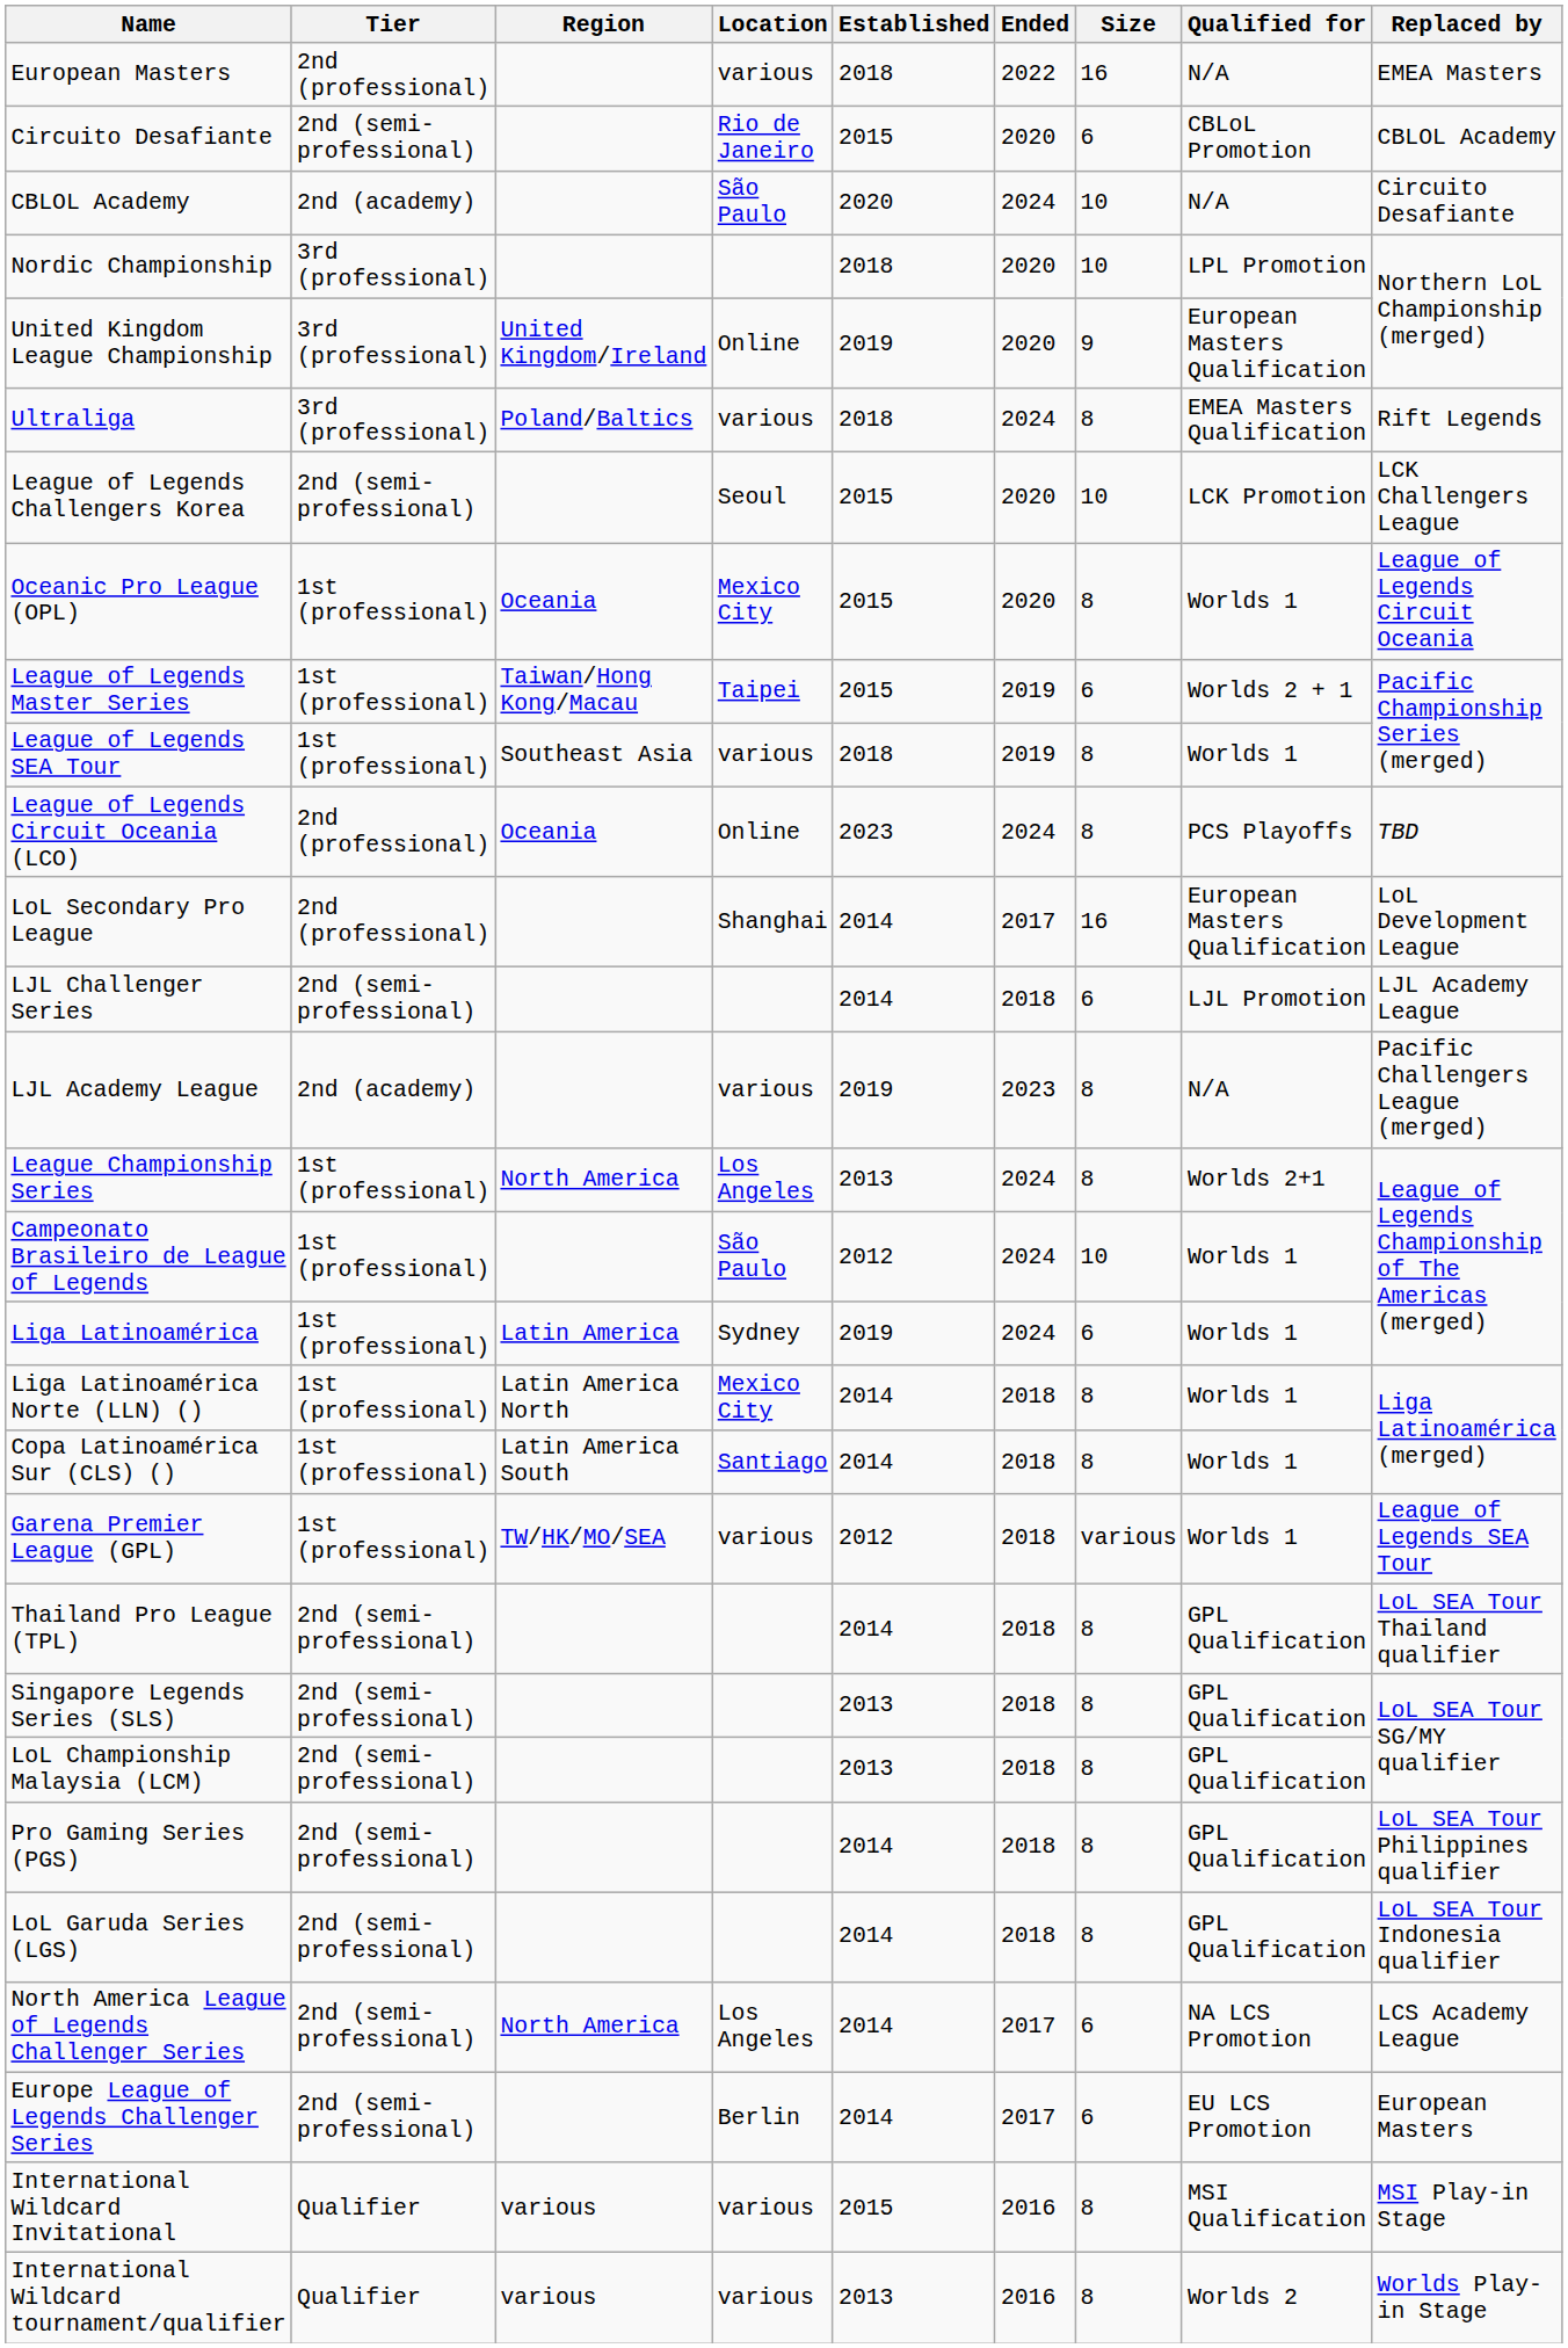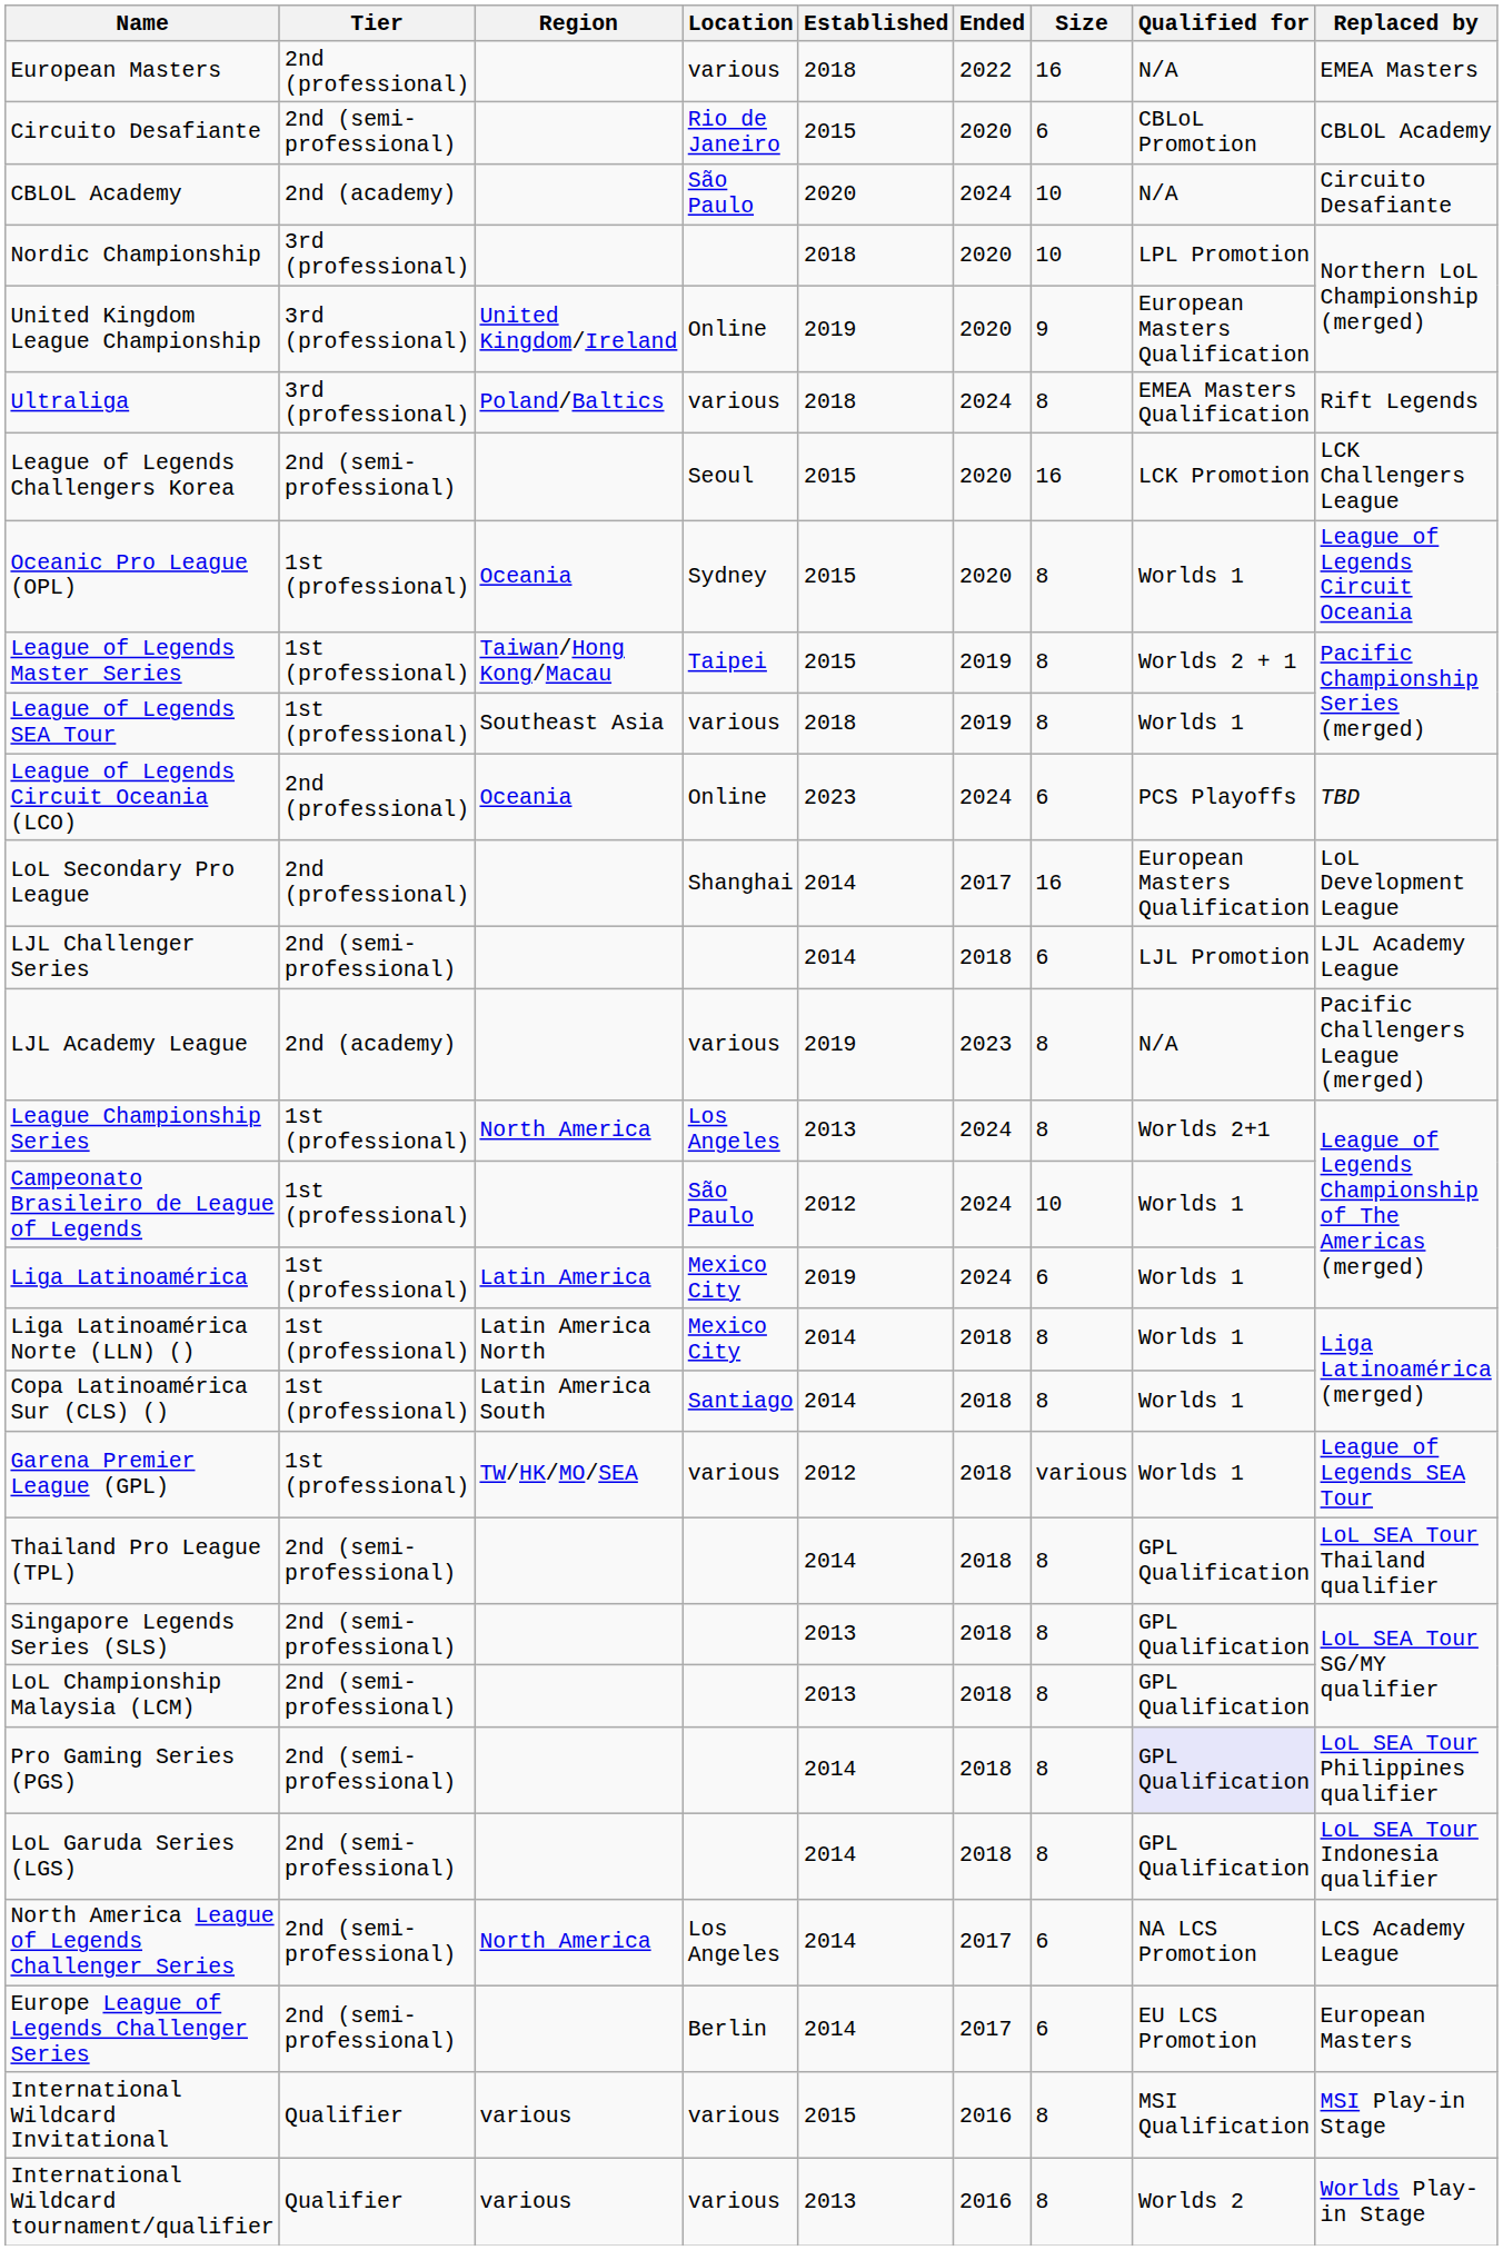 <table class="wikitable plainrowheaders sortable">
 <tr>
 <th>Name</th>
 <th>Tier</th>
 <th>Region</th>
 <th>Location</th>
 <th>Established</th>
 <th>Ended</th>
 <th>Size</th>
 <th>Qualified for</th>
 <th>Replaced by</th>
 </tr>
 <tr>
 <td>European Masters</td>
 <td>2nd (professional)</td>
 <td></td>
 <td>various</td>
 <td>2018</td>
 <td>2022</td>
 <td>16</td>
 <td>N/A</td>
 <td>EMEA Masters</td>
 </tr>
 <tr>
 <td>Circuito Desafiante</td>
 <td>2nd (semi-professional)</td>
 <td></td>
 <td><a href='#'>Rio de Janeiro</a></td>
 <td>2015</td>
 <td>2020</td>
 <td>6</td>
 <td>CBLoL Promotion</td>
 <td>CBLOL Academy</td>
 </tr>
 <tr>
 <td>CBLOL Academy</td>
 <td>2nd (academy)</td>
 <td></td>
 <td><a href='#'>São Paulo</a></td>
 <td>2020</td>
 <td>2024</td>
 <td>10</td>
 <td>N/A</td>
 <td>Circuito Desafiante</td>
 </tr>
 <tr>
 <td scope="row">Nordic Championship</td>
 <td>3rd (professional)</td>
 <td></td>
 <td></td>
 <td>2018</td>
 <td>2020</td>
 <td>10</td>
 <td>LPL Promotion</td>
 <td rowspan="2">Northern LoL Championship (merged)</td>
 </tr>
 <tr>
 <td scope="row">United Kingdom League Championship</td>
 <td>3rd (professional)</td>
 <td>  <a href='#'>United Kingdom</a>/<a href='#'>Ireland</a></td>
 <td>Online</td>
 <td>2019</td>
 <td>2020</td>
 <td>9</td>
 <td>European Masters Qualification</td>
 </tr>
 <tr>
 <td scope="row"><a href='#'>Ultraliga</a></td>
 <td>3rd (professional)</td>
 <td> <a href='#'>Poland</a>/<a href='#'>Baltics</a></td>
 <td>various</td>
 <td>2018</td>
 <td>2024</td>
 <td>8</td>
 <td>EMEA Masters Qualification</td>
 <td>Rift Legends</td>
 </tr>
 <tr>
 <td scope="row">League of Legends Challengers Korea</td>
 <td>2nd (semi-professional)</td>
 <td></td>
 <td>Seoul</td>
 <td>2015</td>
 <td>2020</td>
-<td>10</td>
+<td>16</td>
 <td>LCK Promotion</td>
 <td>LCK Challengers League</td>
 </tr>
 <tr>
 <td scope="row"><a href='#'>Oceanic Pro League</a> (OPL)</td>
 <td>1st (professional)</td>
 <td> <a href='#'>Oceania</a></td>
-<td><a href='#'>Mexico City</a></td>
+<td>Sydney</td>
 <td>2015</td>
 <td>2020</td>
 <td>8</td>
 <td>Worlds 1</td>
 <td><a href='#'>League of Legends Circuit Oceania</a></td>
 </tr>
 <tr>
 <td scope="row"><a href='#'>League of Legends Master Series</a></td>
 <td>1st (professional)</td>
 <td> <a href='#'>Taiwan</a>/<a href='#'>Hong Kong</a>/<a href='#'>Macau</a></td>
 <td><a href='#'>Taipei</a></td>
 <td>2015</td>
 <td>2019</td>
-<td>6</td>
+<td>8</td>
 <td>Worlds 2 + 1</td>
 <td rowspan="2"><a href='#'>Pacific Championship Series</a> (merged)</td>
 </tr>
 <tr>
 <td scope="row"><a href='#'>League of Legends SEA Tour</a></td>
 <td>1st (professional)</td>
 <td> Southeast Asia</td>
 <td>various</td>
 <td>2018</td>
 <td>2019</td>
 <td>8</td>
 <td>Worlds 1</td>
 </tr>
 <tr>
 <td><a href='#'>League of Legends Circuit Oceania</a> (LCO)</td>
 <td>2nd (professional)</td>
 <td> <a href='#'>Oceania</a></td>
 <td>Online</td>
 <td>2023</td>
 <td>2024</td>
-<td>8</td>
+<td>6</td>
 <td>PCS Playoffs</td>
 <td><em>TBD</em></td>
 </tr>
 <tr>
 <td scope="row">LoL Secondary Pro League</td>
 <td>2nd (professional)</td>
 <td></td>
 <td>Shanghai</td>
 <td>2014</td>
 <td>2017</td>
 <td>16</td>
 <td>European Masters Qualification</td>
 <td>LoL Development League</td>
 </tr>
 <tr>
 <td scope="row">LJL Challenger Series</td>
 <td>2nd (semi-professional)</td>
 <td></td>
 <td></td>
 <td>2014</td>
 <td>2018</td>
 <td>6</td>
 <td>LJL Promotion</td>
 <td>LJL Academy League</td>
 </tr>
 <tr>
 <td>LJL Academy League</td>
 <td>2nd (academy)</td>
 <td></td>
 <td>various</td>
 <td>2019</td>
 <td>2023</td>
 <td>8</td>
 <td>N/A</td>
 <td>Pacific Challengers League (merged)</td>
 </tr>
 <tr>
 <td><a href='#'>League Championship Series</a></td>
 <td>1st (professional)</td>
 <td> <a href='#'>North America</a></td>
 <td><a href='#'>Los Angeles</a></td>
 <td>2013</td>
 <td>2024</td>
 <td>8</td>
 <td>Worlds 2+1</td>
 <td rowspan="3"><a href='#'>League of Legends Championship of The Americas</a> (merged)</td>
 </tr>
 <tr>
 <td><a href='#'>Campeonato Brasileiro de League of Legends</a></td>
 <td>1st (professional)</td>
 <td></td>
 <td><a href='#'>São Paulo</a></td>
 <td>2012</td>
 <td>2024</td>
 <td>10</td>
 <td>Worlds 1</td>
 </tr>
 <tr>
 <td><a href='#'>Liga Latinoamérica</a></td>
 <td>1st (professional)</td>
 <td><a href='#'>Latin America</a></td>
-<td>Sydney</td>
+<td><a href='#'>Mexico City</a></td>
 <td>2019</td>
 <td>2024</td>
 <td>6</td>
 <td>Worlds 1</td>
 </tr>
 <tr>
 <td scope="row">Liga Latinoamérica Norte (LLN) (<small></small>)</td>
 <td>1st (professional)</td>
 <td> Latin America North</td>
 <td><a href='#'>Mexico City</a></td>
 <td>2014</td>
 <td>2018</td>
 <td>8</td>
 <td>Worlds 1 </td>
 <td rowspan="2"><a href='#'>Liga Latinoamérica</a> (merged)</td>
 </tr>
 <tr>
 <td scope="row">Copa Latinoamérica Sur (CLS) (<small></small>)</td>
 <td>1st (professional)</td>
 <td>Latin America South</td>
 <td><a href='#'>Santiago</a></td>
 <td>2014</td>
 <td>2018</td>
 <td>8</td>
 <td>Worlds 1 </td>
 </tr>
 <tr>
 <td scope="row"><a href='#'>Garena Premier League</a> (GPL)</td>
 <td>1st (professional)</td>
 <td> <a href='#'>TW</a>/<a href='#'>HK</a>/<a href='#'>MO</a>/<a href='#'>SEA</a></td>
 <td>various</td>
 <td>2012</td>
 <td>2018</td>
 <td>various</td>
 <td>Worlds 1 </td>
 <td><a href='#'>League of Legends SEA Tour</a></td>
 </tr>
 <tr>
 <td scope="row">Thailand Pro League (TPL)</td>
 <td>2nd (semi-professional)</td>
 <td></td>
 <td></td>
 <td>2014</td>
 <td>2018</td>
 <td>8</td>
 <td>GPL Qualification</td>
 <td><a href='#'>LoL SEA Tour</a> Thailand qualifier</td>
 </tr>
 <tr>
 <td scope="row">Singapore Legends Series (SLS)</td>
 <td>2nd (semi-professional)</td>
 <td></td>
 <td></td>
 <td>2013</td>
 <td>2018</td>
 <td>8</td>
 <td>GPL Qualification</td>
 <td rowspan="2"><a href='#'>LoL SEA Tour</a> SG/MY qualifier</td>
 </tr>
 <tr>
 <td scope="row">LoL Championship Malaysia (LCM)</td>
 <td>2nd (semi-professional)</td>
 <td></td>
 <td></td>
 <td>2013</td>
 <td>2018</td>
 <td>8</td>
 <td>GPL Qualification</td>
 </tr>
 <tr>
 <td scope="row">Pro Gaming Series (PGS)</td>
 <td>2nd (semi-professional)</td>
 <td></td>
 <td></td>
 <td>2014</td>
 <td>2018</td>
 <td>8</td>
-<td>GPL Qualification</td>
+<td style="background: lavender;">GPL Qualification</td>
 <td><a href='#'>LoL SEA Tour</a> Philippines qualifier</td>
 </tr>
 <tr>
 <td scope="row">LoL Garuda Series (LGS)</td>
 <td>2nd (semi-professional)</td>
 <td></td>
 <td></td>
 <td>2014</td>
 <td>2018</td>
 <td>8</td>
 <td>GPL Qualification</td>
 <td><a href='#'>LoL SEA Tour</a> Indonesia qualifier</td>
 </tr>
 <tr>
 <td scope="row">North America <a href='#'>League of Legends Challenger Series</a></td>
 <td>2nd (semi-professional)</td>
 <td> <a href='#'>North America</a></td>
 <td>Los Angeles</td>
 <td>2014</td>
 <td>2017</td>
 <td>6</td>
 <td>NA LCS Promotion</td>
 <td>LCS Academy League</td>
 </tr>
 <tr>
 <td scope="row">Europe <a href='#'>League of Legends Challenger Series</a></td>
 <td>2nd (semi-professional)</td>
 <td></td>
 <td>Berlin</td>
 <td>2014</td>
 <td>2017</td>
 <td>6</td>
 <td>EU LCS Promotion</td>
 <td>European Masters</td>
 </tr>
 <tr>
 <td scope="row">International Wildcard Invitational</td>
 <td>Qualifier</td>
 <td>various</td>
 <td>various</td>
 <td>2015</td>
 <td>2016</td>
 <td>8</td>
 <td>MSI Qualification</td>
 <td><a href='#'>MSI</a> Play-in Stage</td>
 </tr>
 <tr>
 <td scope="row">International Wildcard tournament/qualifier</td>
 <td>Qualifier</td>
 <td>various</td>
 <td>various</td>
 <td>2013</td>
 <td>2016</td>
 <td>8</td>
 <td>Worlds 2</td>
 <td><a href='#'>Worlds</a> Play-in Stage</td>
 </tr>
 </table>
